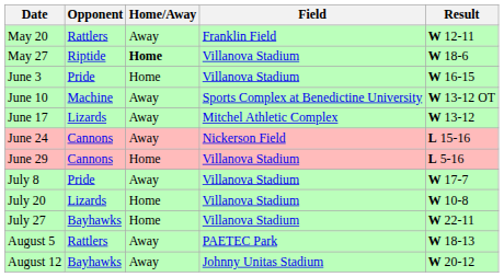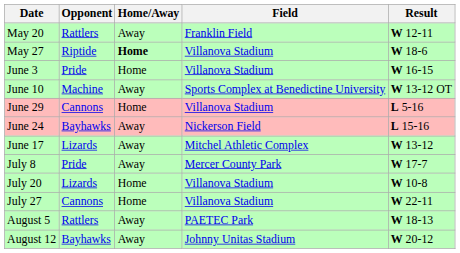 <table class="wikitable">
 <tr>
 <th>Date</th>
 <th>Opponent</th>
 <th>Home/Away</th>
 <th>Field</th>
 <th>Result</th>
 </tr>
 <tr bgcolor="bbffbb">
 <td>May 20</td>
 <td><a href='#'>Rattlers</a></td>
 <td>Away</td>
 <td><a href='#'>Franklin Field</a></td>
 <td><strong>W</strong> 12-11</td>
 </tr>
 <tr bgcolor="bbffbb">
 <td>May 27</td>
 <td><a href='#'>Riptide</a></td>
 <td><strong>Home</strong></td>
 <td><a href='#'>Villanova Stadium</a></td>
 <td><strong>W</strong> 18-6</td>
 </tr>
 <tr bgcolor="bbffbb">
 <td>June 3</td>
 <td><a href='#'>Pride</a></td>
 <td>Home</td>
 <td><a href='#'>Villanova Stadium</a></td>
 <td><strong>W</strong> 16-15</td>
 </tr>
 <tr bgcolor="bbffbb">
 <td>June 10</td>
 <td><a href='#'>Machine</a></td>
 <td>Away</td>
 <td><a href='#'>Sports Complex at Benedictine University</a></td>
 <td><strong>W</strong> 13-12 OT</td>
 </tr>
+<tr bgcolor="ffbbbb">
+<td>June 29</td>
+<td><a href='#'>Cannons</a></td>
+<td>Home</td>
+<td><a href='#'>Villanova Stadium</a></td>
+<td><strong>L</strong> 5-16</td>
+</tr>
+<tr bgcolor="ffbbbb">
+<td>June 24</td>
+<td><a href='#'>Bayhawks</a></td>
+<td>Away</td>
+<td><a href='#'>Nickerson Field</a></td>
+<td><strong>L</strong> 15-16</td>
+</tr>
 <tr bgcolor="bbffbb">
 <td>June 17</td>
 <td><a href='#'>Lizards</a></td>
 <td>Away</td>
 <td><a href='#'>Mitchel Athletic Complex</a></td>
 <td><strong>W</strong> 13-12</td>
 </tr>
-<tr bgcolor="ffbbbb">
-<td>June 24</td>
-<td><a href='#'>Cannons</a></td>
-<td>Away</td>
-<td><a href='#'>Nickerson Field</a></td>
-<td><strong>L</strong> 15-16</td>
-</tr>
-<tr bgcolor="ffbbbb">
-<td>June 29</td>
-<td><a href='#'>Cannons</a></td>
-<td>Home</td>
-<td><a href='#'>Villanova Stadium</a></td>
-<td><strong>L</strong> 5-16</td>
-</tr>
 <tr bgcolor="bbffbb">
 <td>July 8</td>
 <td><a href='#'>Pride</a></td>
 <td>Away</td>
-<td><a href='#'>Villanova Stadium</a></td>
+<td><a href='#'>Mercer County Park</a></td>
 <td><strong>W</strong> 17-7</td>
 </tr>
 <tr bgcolor="bbffbb">
 <td>July 20</td>
 <td><a href='#'>Lizards</a></td>
 <td>Home</td>
 <td><a href='#'>Villanova Stadium</a></td>
 <td><strong>W</strong> 10-8</td>
 </tr>
 <tr bgcolor="bbffbb">
 <td>July 27</td>
-<td><a href='#'>Bayhawks</a></td>
+<td><a href='#'>Cannons</a></td>
 <td>Home</td>
 <td><a href='#'>Villanova Stadium</a></td>
 <td><strong>W</strong> 22-11</td>
 </tr>
 <tr bgcolor="bbffbb">
 <td>August 5</td>
 <td><a href='#'>Rattlers</a></td>
 <td>Away</td>
 <td><a href='#'>PAETEC Park</a></td>
 <td><strong>W</strong> 18-13</td>
 </tr>
 <tr bgcolor="bbffbb">
 <td>August 12</td>
 <td><a href='#'>Bayhawks</a></td>
 <td>Away</td>
 <td><a href='#'>Johnny Unitas Stadium</a></td>
 <td><strong>W</strong> 20-12</td>
 </tr>
 </table>
